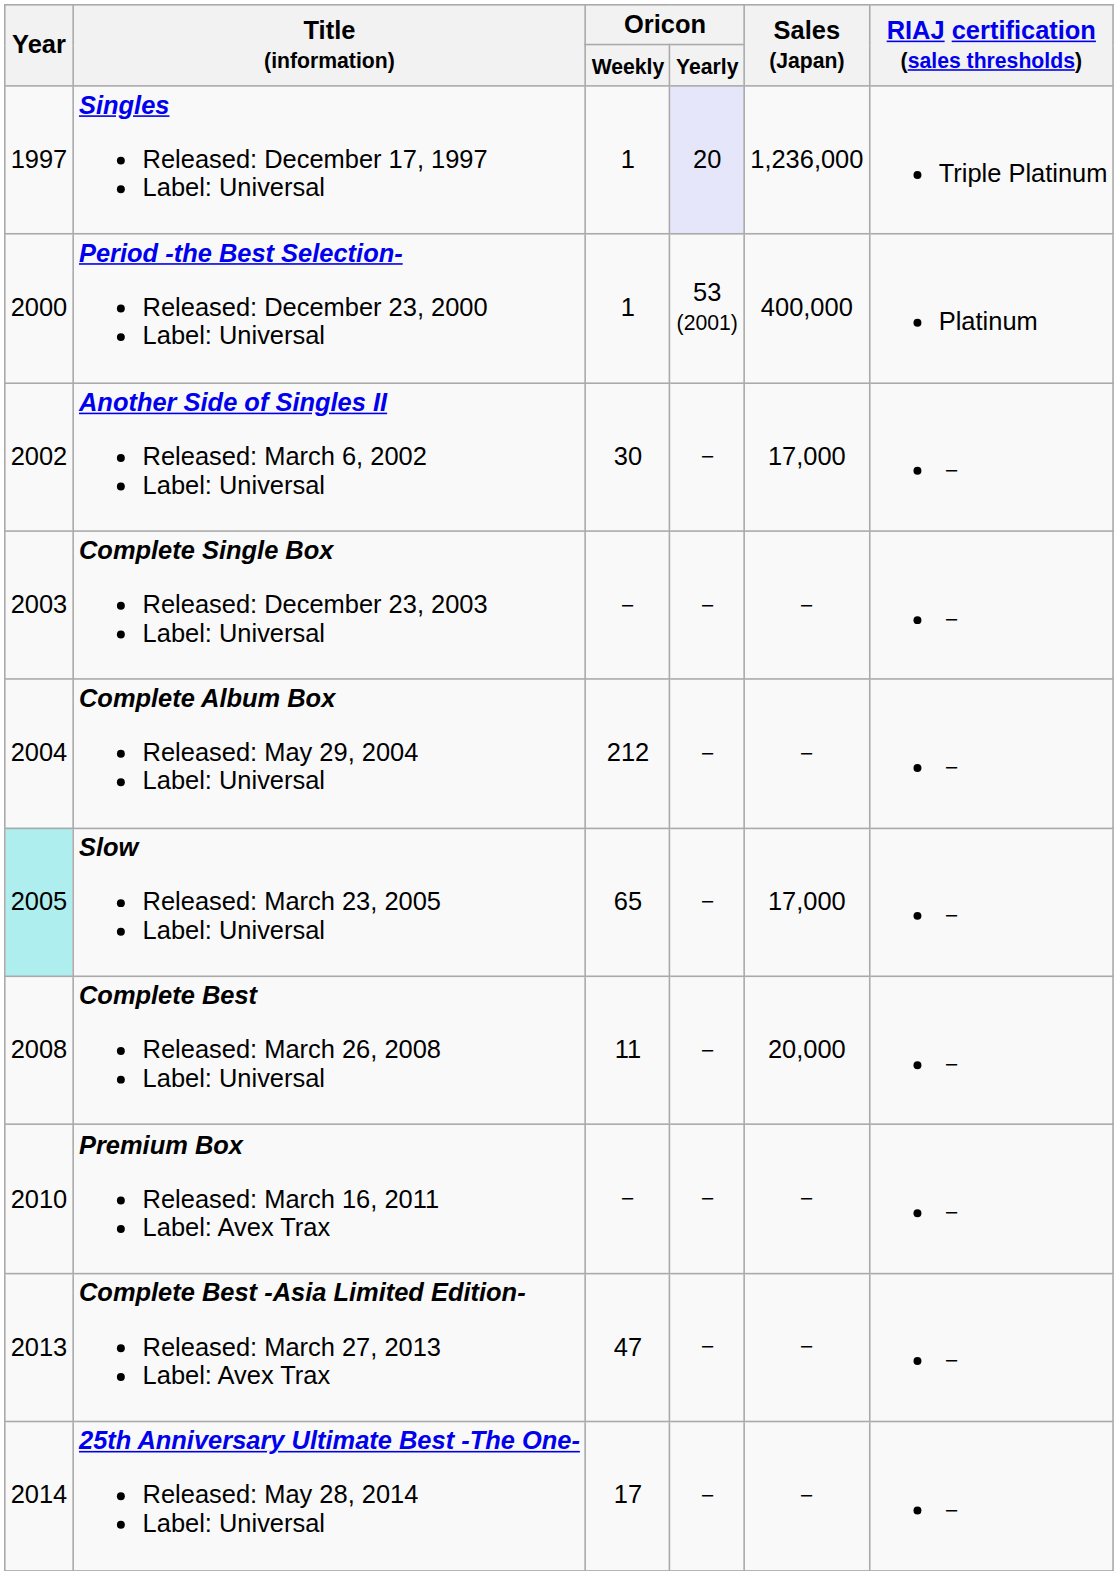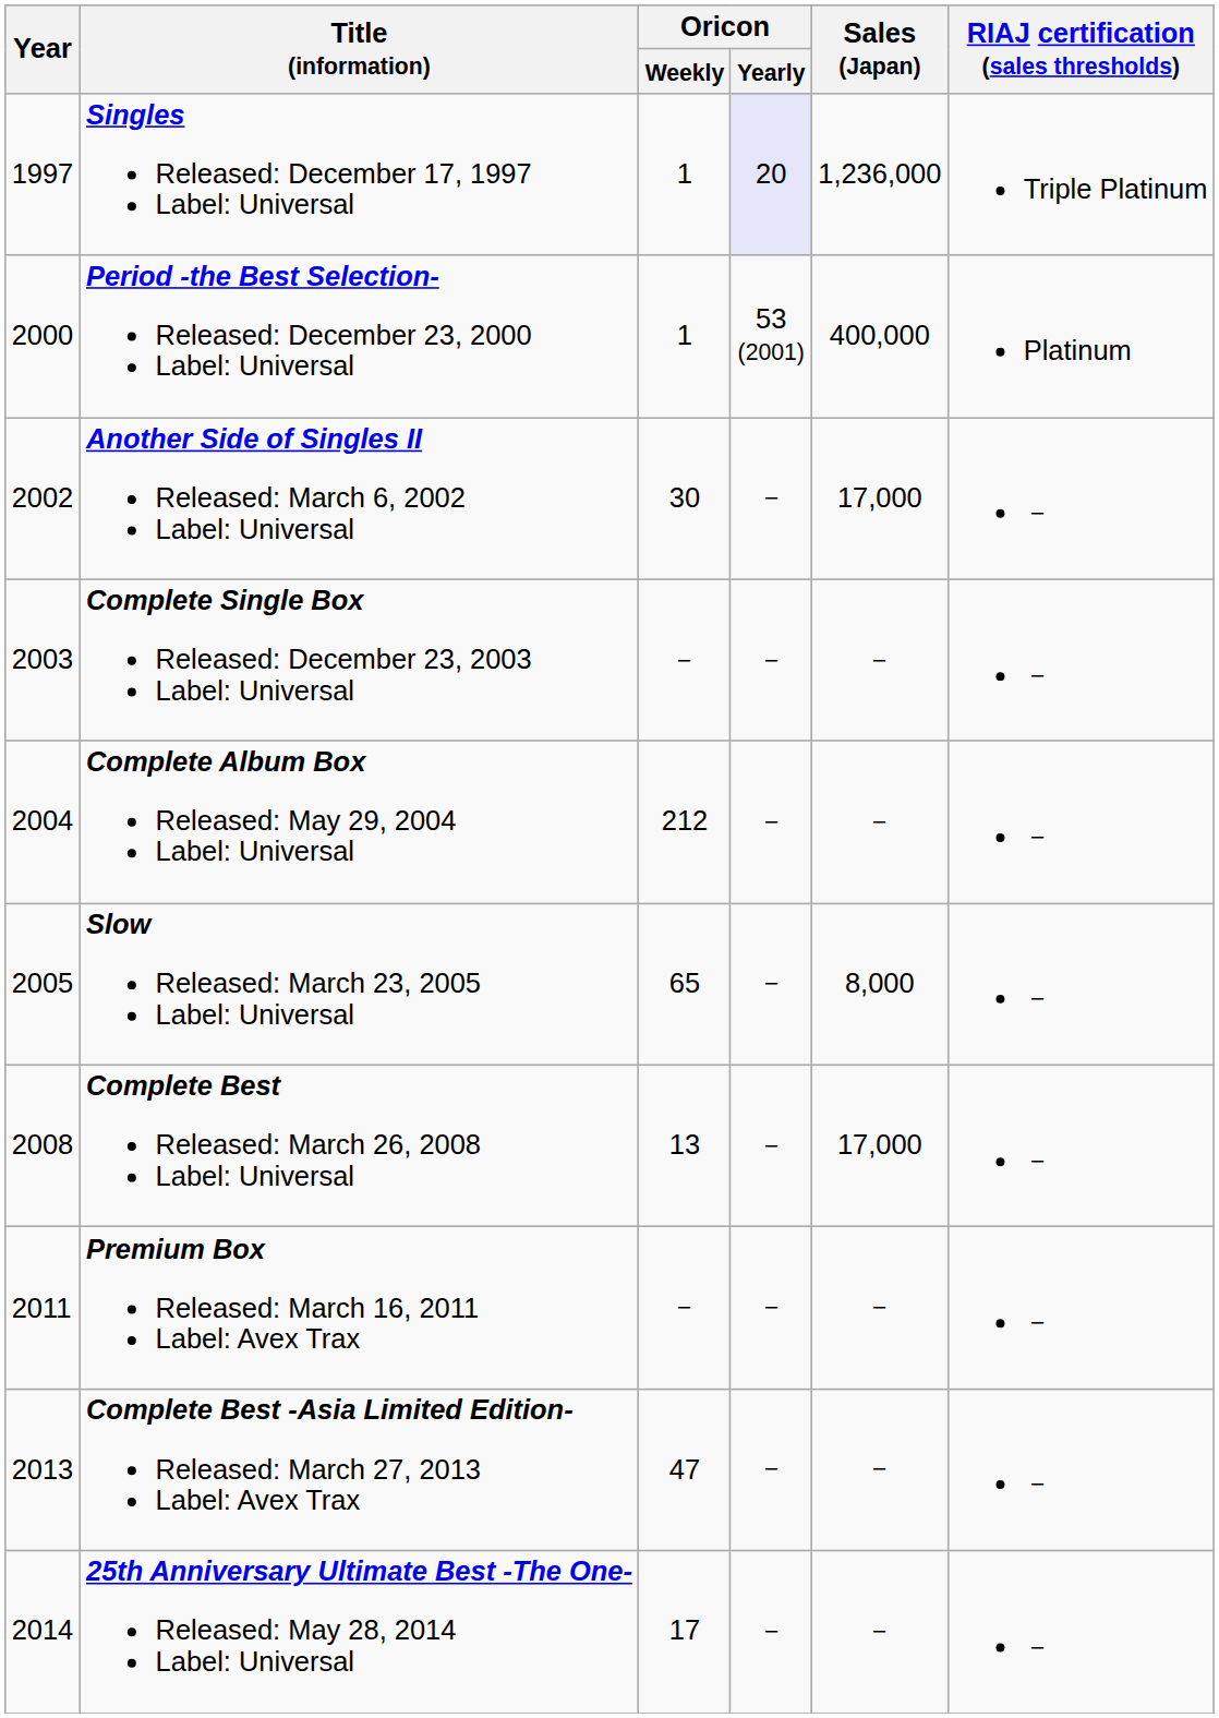 <table class="wikitable">
 <tr>
 <th rowspan="2">Year</th>
 <th rowspan="2">Title<br><small>(information)</small><br></th>
 <th colspan="2">Oricon<br></th>
 <th rowspan="2">Sales<br><small>(Japan)</small><br></th>
 <th rowspan="2"><a href='#'>RIAJ</a> <a href='#'>certification</a><br><small>(<a href='#'>sales thresholds</a>)</small></th>
 </tr>
 <tr>
 <th style="width:30px;"><small>Weekly</small></th>
 <th style="width:30px;"><small>Yearly</small></th>
 </tr>
 <tr>
 <td>1997</td>
 <td><strong><em><a href='#'>Singles</a></em></strong><br><ul><li>Released: December 17, 1997</li><li>Label: Universal</li></ul></td>
 <td style="text-align:center;">1</td>
 <td style="background: lavender; text-align:center;">20</td>
 <td style="text-align:center;">1,236,000</td>
 <td><br><ul><li>Triple Platinum</li></ul></td>
 </tr>
 <tr>
 <td>2000</td>
 <td><strong><em><a href='#'>Period -the Best Selection-</a></em></strong><br><ul><li>Released: December 23, 2000</li><li>Label: Universal</li></ul></td>
 <td style="text-align:center;">1</td>
 <td style="text-align:center;">53 <br><small>(2001)</small></td>
 <td style="text-align:center;">400,000</td>
 <td><br><ul><li>Platinum</li></ul></td>
 </tr>
 <tr>
 <td>2002</td>
 <td><strong><em><a href='#'>Another Side of Singles II</a></em></strong><br><ul><li>Released: March 6, 2002</li><li>Label: Universal</li></ul></td>
 <td style="text-align:center;">30</td>
 <td style="text-align:center;">－</td>
 <td style="text-align:center;">17,000</td>
 <td><br><ul><li>－</li></ul></td>
 </tr>
 <tr>
 <td>2003</td>
 <td><strong><em>Complete Single Box</em></strong><br><ul><li>Released: December 23, 2003</li><li>Label: Universal</li></ul></td>
 <td style="text-align:center;">－</td>
 <td style="text-align:center;">－</td>
 <td style="text-align:center;">－</td>
 <td><br><ul><li>－</li></ul></td>
 </tr>
 <tr>
 <td>2004</td>
 <td><strong><em>Complete Album Box</em></strong><br><ul><li>Released: May 29, 2004</li><li>Label: Universal</li></ul></td>
 <td style="text-align:center;">212</td>
 <td style="text-align:center;">－</td>
 <td style="text-align:center;">－</td>
 <td><br><ul><li>－</li></ul></td>
 </tr>
 <tr>
-<td style="background: paleturquoise;">2005</td>
+<td>2005</td>
 <td><strong><em>Slow</em></strong><br><ul><li>Released: March 23, 2005</li><li>Label: Universal</li></ul></td>
 <td style="text-align:center;">65</td>
+<td style="text-align:center;">－</td>
+<td style="text-align:center;">8,000</td>
+<td><br><ul><li>－</li></ul></td>
+</tr>
+<tr>
+<td>2008</td>
+<td><strong><em>Complete Best</em></strong><br><ul><li>Released: March 26, 2008</li><li>Label: Universal</li></ul></td>
+<td style="text-align:center;">13</td>
 <td style="text-align:center;">－</td>
 <td style="text-align:center;">17,000</td>
 <td><br><ul><li>－</li></ul></td>
 </tr>
 <tr>
-<td>2008</td>
-<td><strong><em>Complete Best</em></strong><br><ul><li>Released: March 26, 2008</li><li>Label: Universal</li></ul></td>
-<td style="text-align:center;">11</td>
-<td style="text-align:center;">－</td>
-<td style="text-align:center;">20,000</td>
-<td><br><ul><li>－</li></ul></td>
-</tr>
-<tr>
-<td>2010</td>
+<td>2011</td>
 <td><strong><em>Premium Box</em></strong><br><ul><li>Released: March 16, 2011</li><li>Label: Avex Trax</li></ul></td>
 <td style="text-align:center;">－</td>
 <td style="text-align:center;">－</td>
 <td style="text-align:center;">－</td>
 <td><br><ul><li>－</li></ul></td>
 </tr>
 <tr>
 <td>2013</td>
 <td><strong><em>Complete Best -Asia Limited Edition-</em></strong><br><ul><li>Released: March 27, 2013</li><li>Label: Avex Trax</li></ul></td>
 <td style="text-align:center;">47</td>
 <td style="text-align:center;">－</td>
 <td style="text-align:center;">－</td>
 <td><br><ul><li>－</li></ul></td>
 </tr>
 <tr>
 <td>2014</td>
 <td><strong><em><a href='#'>25th Anniversary Ultimate Best -The One-</a></em></strong><br><ul><li>Released: May 28, 2014</li><li>Label: Universal</li></ul></td>
 <td style="text-align:center;">17</td>
 <td style="text-align:center;">－</td>
 <td style="text-align:center;">－</td>
 <td><br><ul><li>－</li></ul></td>
 </tr>
 </table>
